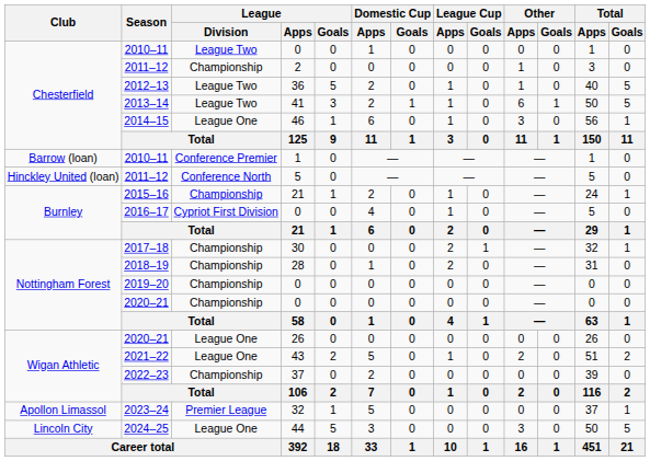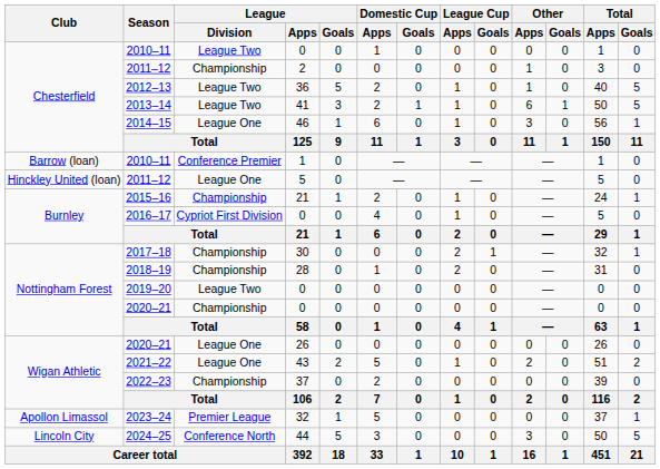 <table class=wikitable style=text-align:center>
 <tr>
 <th rowspan="2">Club</th>
 <th rowspan="2">Season</th>
 <th colspan="3">League</th>
 <th colspan="2">Domestic Cup</th>
 <th colspan="2">League Cup</th>
 <th colspan="2">Other</th>
 <th colspan="2">Total</th>
 </tr>
 <tr>
 <th>Division</th>
 <th>Apps</th>
 <th>Goals</th>
 <th>Apps</th>
 <th>Goals</th>
 <th>Apps</th>
 <th>Goals</th>
 <th>Apps</th>
 <th>Goals</th>
 <th>Apps</th>
 <th>Goals</th>
 </tr>
 <tr>
 <td rowspan="6"><a href='#'>Chesterfield</a></td>
 <td><a href='#'>2010–11</a></td>
 <td><a href='#'>League Two</a></td>
 <td>0</td>
 <td>0</td>
 <td>1</td>
 <td>0</td>
 <td>0</td>
 <td>0</td>
 <td>0</td>
 <td>0</td>
 <td>1</td>
 <td>0</td>
 </tr>
 <tr>
 <td><a href='#'>2011–12</a></td>
 <td>Championship</td>
 <td>2</td>
 <td>0</td>
 <td>0</td>
 <td>0</td>
 <td>0</td>
 <td>0</td>
 <td>1</td>
 <td>0</td>
 <td>3</td>
 <td>0</td>
 </tr>
 <tr>
 <td><a href='#'>2012–13</a></td>
 <td>League Two</td>
 <td>36</td>
 <td>5</td>
 <td>2</td>
 <td>0</td>
 <td>1</td>
 <td>0</td>
 <td>1</td>
 <td>0</td>
 <td>40</td>
 <td>5</td>
 </tr>
 <tr>
 <td><a href='#'>2013–14</a></td>
 <td>League Two</td>
 <td>41</td>
 <td>3</td>
 <td>2</td>
 <td>1</td>
 <td>1</td>
 <td>0</td>
 <td>6</td>
 <td>1</td>
 <td>50</td>
 <td>5</td>
 </tr>
 <tr>
 <td><a href='#'>2014–15</a></td>
 <td>League One</td>
 <td>46</td>
 <td>1</td>
 <td>6</td>
 <td>0</td>
 <td>1</td>
 <td>0</td>
 <td>3</td>
 <td>0</td>
 <td>56</td>
 <td>1</td>
 </tr>
 <tr>
 <th colspan="2">Total</th>
 <th>125</th>
 <th>9</th>
 <th>11</th>
 <th>1</th>
 <th>3</th>
 <th>0</th>
 <th>11</th>
 <th>1</th>
 <th>150</th>
 <th>11</th>
 </tr>
 <tr>
 <td><a href='#'>Barrow</a> (loan)</td>
 <td><a href='#'>2010–11</a></td>
 <td><a href='#'>Conference Premier</a></td>
 <td>1</td>
 <td>0</td>
 <td colspan="2">—</td>
 <td colspan="2">—</td>
 <td colspan="2">—</td>
 <td>1</td>
 <td>0</td>
 </tr>
 <tr>
 <td><a href='#'>Hinckley United</a> (loan)</td>
 <td><a href='#'>2011–12</a></td>
-<td><a href='#'>Conference North</a></td>
+<td>League One</td>
 <td>5</td>
 <td>0</td>
 <td colspan="2">—</td>
 <td colspan="2">—</td>
 <td colspan="2">—</td>
 <td>5</td>
 <td>0</td>
 </tr>
 <tr>
 <td rowspan="3"><a href='#'>Burnley</a></td>
 <td><a href='#'>2015–16</a></td>
 <td><a href='#'>Championship</a></td>
 <td>21</td>
 <td>1</td>
 <td>2</td>
 <td>0</td>
 <td>1</td>
 <td>0</td>
 <td colspan="2">—</td>
 <td>24</td>
 <td>1</td>
 </tr>
 <tr>
 <td><a href='#'>2016–17</a></td>
 <td><a href='#'>Cypriot First Division</a></td>
 <td>0</td>
 <td>0</td>
 <td>4</td>
 <td>0</td>
 <td>1</td>
 <td>0</td>
 <td colspan="2">—</td>
 <td>5</td>
 <td>0</td>
 </tr>
 <tr>
 <th colspan="2">Total</th>
 <th>21</th>
 <th>1</th>
 <th>6</th>
 <th>0</th>
 <th>2</th>
 <th>0</th>
 <th colspan="2">—</th>
 <th>29</th>
 <th>1</th>
 </tr>
 <tr>
 <td rowspan="5"><a href='#'>Nottingham Forest</a></td>
 <td><a href='#'>2017–18</a></td>
 <td>Championship</td>
 <td>30</td>
 <td>0</td>
 <td>0</td>
 <td>0</td>
 <td>2</td>
 <td>1</td>
 <td colspan="2">—</td>
 <td>32</td>
 <td>1</td>
 </tr>
 <tr>
 <td><a href='#'>2018–19</a></td>
 <td>Championship</td>
 <td>28</td>
 <td>0</td>
 <td>1</td>
 <td>0</td>
 <td>2</td>
 <td>0</td>
 <td colspan="2">—</td>
 <td>31</td>
 <td>0</td>
 </tr>
 <tr>
 <td><a href='#'>2019–20</a></td>
-<td>Championship</td>
+<td>League Two</td>
 <td>0</td>
 <td>0</td>
 <td>0</td>
 <td>0</td>
 <td>0</td>
 <td>0</td>
 <td colspan="2">—</td>
 <td>0</td>
 <td>0</td>
 </tr>
 <tr>
 <td><a href='#'>2020–21</a></td>
 <td>Championship</td>
 <td>0</td>
 <td>0</td>
 <td>0</td>
 <td>0</td>
 <td>0</td>
 <td>0</td>
 <td colspan="2">—</td>
 <td>0</td>
 <td>0</td>
 </tr>
 <tr>
 <th colspan="2">Total</th>
 <th>58</th>
 <th>0</th>
 <th>1</th>
 <th>0</th>
 <th>4</th>
 <th>1</th>
 <th colspan="2">—</th>
 <th>63</th>
 <th>1</th>
 </tr>
 <tr>
 <td rowspan="4"><a href='#'>Wigan Athletic</a></td>
 <td><a href='#'>2020–21</a></td>
 <td>League One</td>
 <td>26</td>
 <td>0</td>
 <td>0</td>
 <td>0</td>
 <td>0</td>
 <td>0</td>
 <td>0</td>
 <td>0</td>
 <td>26</td>
 <td>0</td>
 </tr>
 <tr>
 <td><a href='#'>2021–22</a></td>
 <td>League One</td>
 <td>43</td>
 <td>2</td>
 <td>5</td>
 <td>0</td>
 <td>1</td>
 <td>0</td>
 <td>2</td>
 <td>0</td>
 <td>51</td>
 <td>2</td>
 </tr>
 <tr>
 <td><a href='#'>2022–23</a></td>
 <td>Championship</td>
 <td>37</td>
 <td>0</td>
 <td>2</td>
 <td>0</td>
 <td>0</td>
 <td>0</td>
 <td>0</td>
 <td>0</td>
 <td>39</td>
 <td>0</td>
 </tr>
 <tr>
 <th colspan="2">Total</th>
 <th>106</th>
 <th>2</th>
 <th>7</th>
 <th>0</th>
 <th>1</th>
 <th>0</th>
 <th>2</th>
 <th>0</th>
 <th>116</th>
 <th>2</th>
 </tr>
 <tr>
 <td><a href='#'>Apollon Limassol</a></td>
 <td><a href='#'>2023–24</a></td>
 <td><a href='#'>Premier League</a></td>
 <td>32</td>
 <td>1</td>
 <td>5</td>
 <td>0</td>
 <td>0</td>
 <td>0</td>
 <td>0</td>
 <td>0</td>
 <td>37</td>
 <td>1</td>
 </tr>
 <tr>
 <td><a href='#'>Lincoln City</a></td>
 <td><a href='#'>2024–25</a></td>
-<td>League One</td>
+<td><a href='#'>Conference North</a></td>
 <td>44</td>
 <td>5</td>
 <td>3</td>
 <td>0</td>
 <td>0</td>
 <td>0</td>
 <td>3</td>
 <td>0</td>
 <td>50</td>
 <td>5</td>
 </tr>
 <tr>
 <th colspan="3">Career total</th>
 <th>392</th>
 <th>18</th>
 <th>33</th>
 <th>1</th>
 <th>10</th>
 <th>1</th>
 <th>16</th>
 <th>1</th>
 <th>451</th>
 <th>21</th>
 </tr>
 </table>
